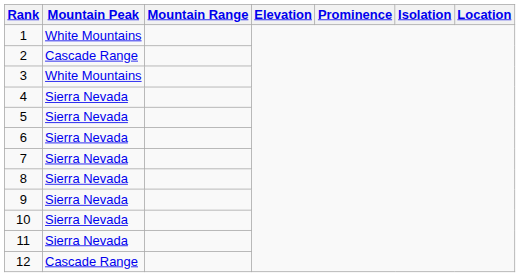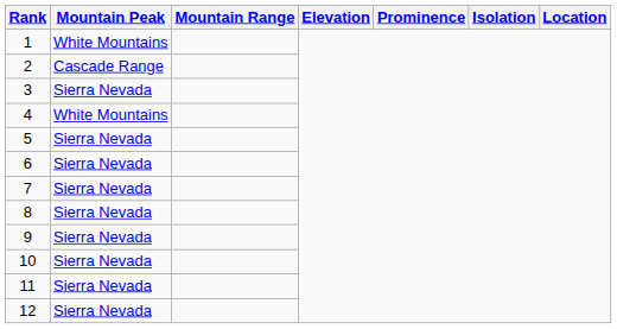 <table class="wikitable sortable">
 <tr>
 <th><a href='#'>Rank</a></th>
 <th><a href='#'>Mountain Peak</a></th>
 <th><a href='#'>Mountain Range</a></th>
 <th><a href='#'>Elevation</a></th>
 <th><a href='#'>Prominence</a></th>
 <th><a href='#'>Isolation</a></th>
 <th><a href='#'>Location</a></th>
 </tr>
 <tr>
 <td align=center>1<br></td>
 <td><a href='#'>White Mountains</a><br></td>
 <td></td>
 </tr>
 <tr>
 <td align=center>2<br></td>
 <td><a href='#'>Cascade Range</a><br></td>
 <td></td>
 </tr>
 <tr>
 <td align=center>3<br></td>
-<td><a href='#'>White Mountains</a><br></td>
+<td><a href='#'>Sierra Nevada</a><br></td>
 <td></td>
 </tr>
 <tr>
 <td align=center>4<br></td>
-<td><a href='#'>Sierra Nevada</a><br></td>
+<td><a href='#'>White Mountains</a><br></td>
 <td></td>
 </tr>
 <tr>
 <td align=center>5<br></td>
 <td><a href='#'>Sierra Nevada</a><br></td>
 <td></td>
 </tr>
 <tr>
 <td align=center>6<br></td>
 <td><a href='#'>Sierra Nevada</a><br></td>
 <td></td>
 </tr>
 <tr>
 <td align=center>7<br></td>
 <td><a href='#'>Sierra Nevada</a><br></td>
 <td></td>
 </tr>
 <tr>
 <td align=center>8<br></td>
 <td><a href='#'>Sierra Nevada</a><br></td>
 <td></td>
 </tr>
 <tr>
 <td align=center>9<br></td>
 <td><a href='#'>Sierra Nevada</a><br></td>
 <td></td>
 </tr>
 <tr>
 <td align=center>10<br></td>
 <td><a href='#'>Sierra Nevada</a><br></td>
 <td></td>
 </tr>
 <tr>
 <td align=center>11<br></td>
 <td><a href='#'>Sierra Nevada</a><br></td>
 <td></td>
 </tr>
 <tr>
 <td align=center>12<br></td>
-<td><a href='#'>Cascade Range</a><br></td>
+<td><a href='#'>Sierra Nevada</a><br></td>
 <td></td>
 </tr>
 </table>
